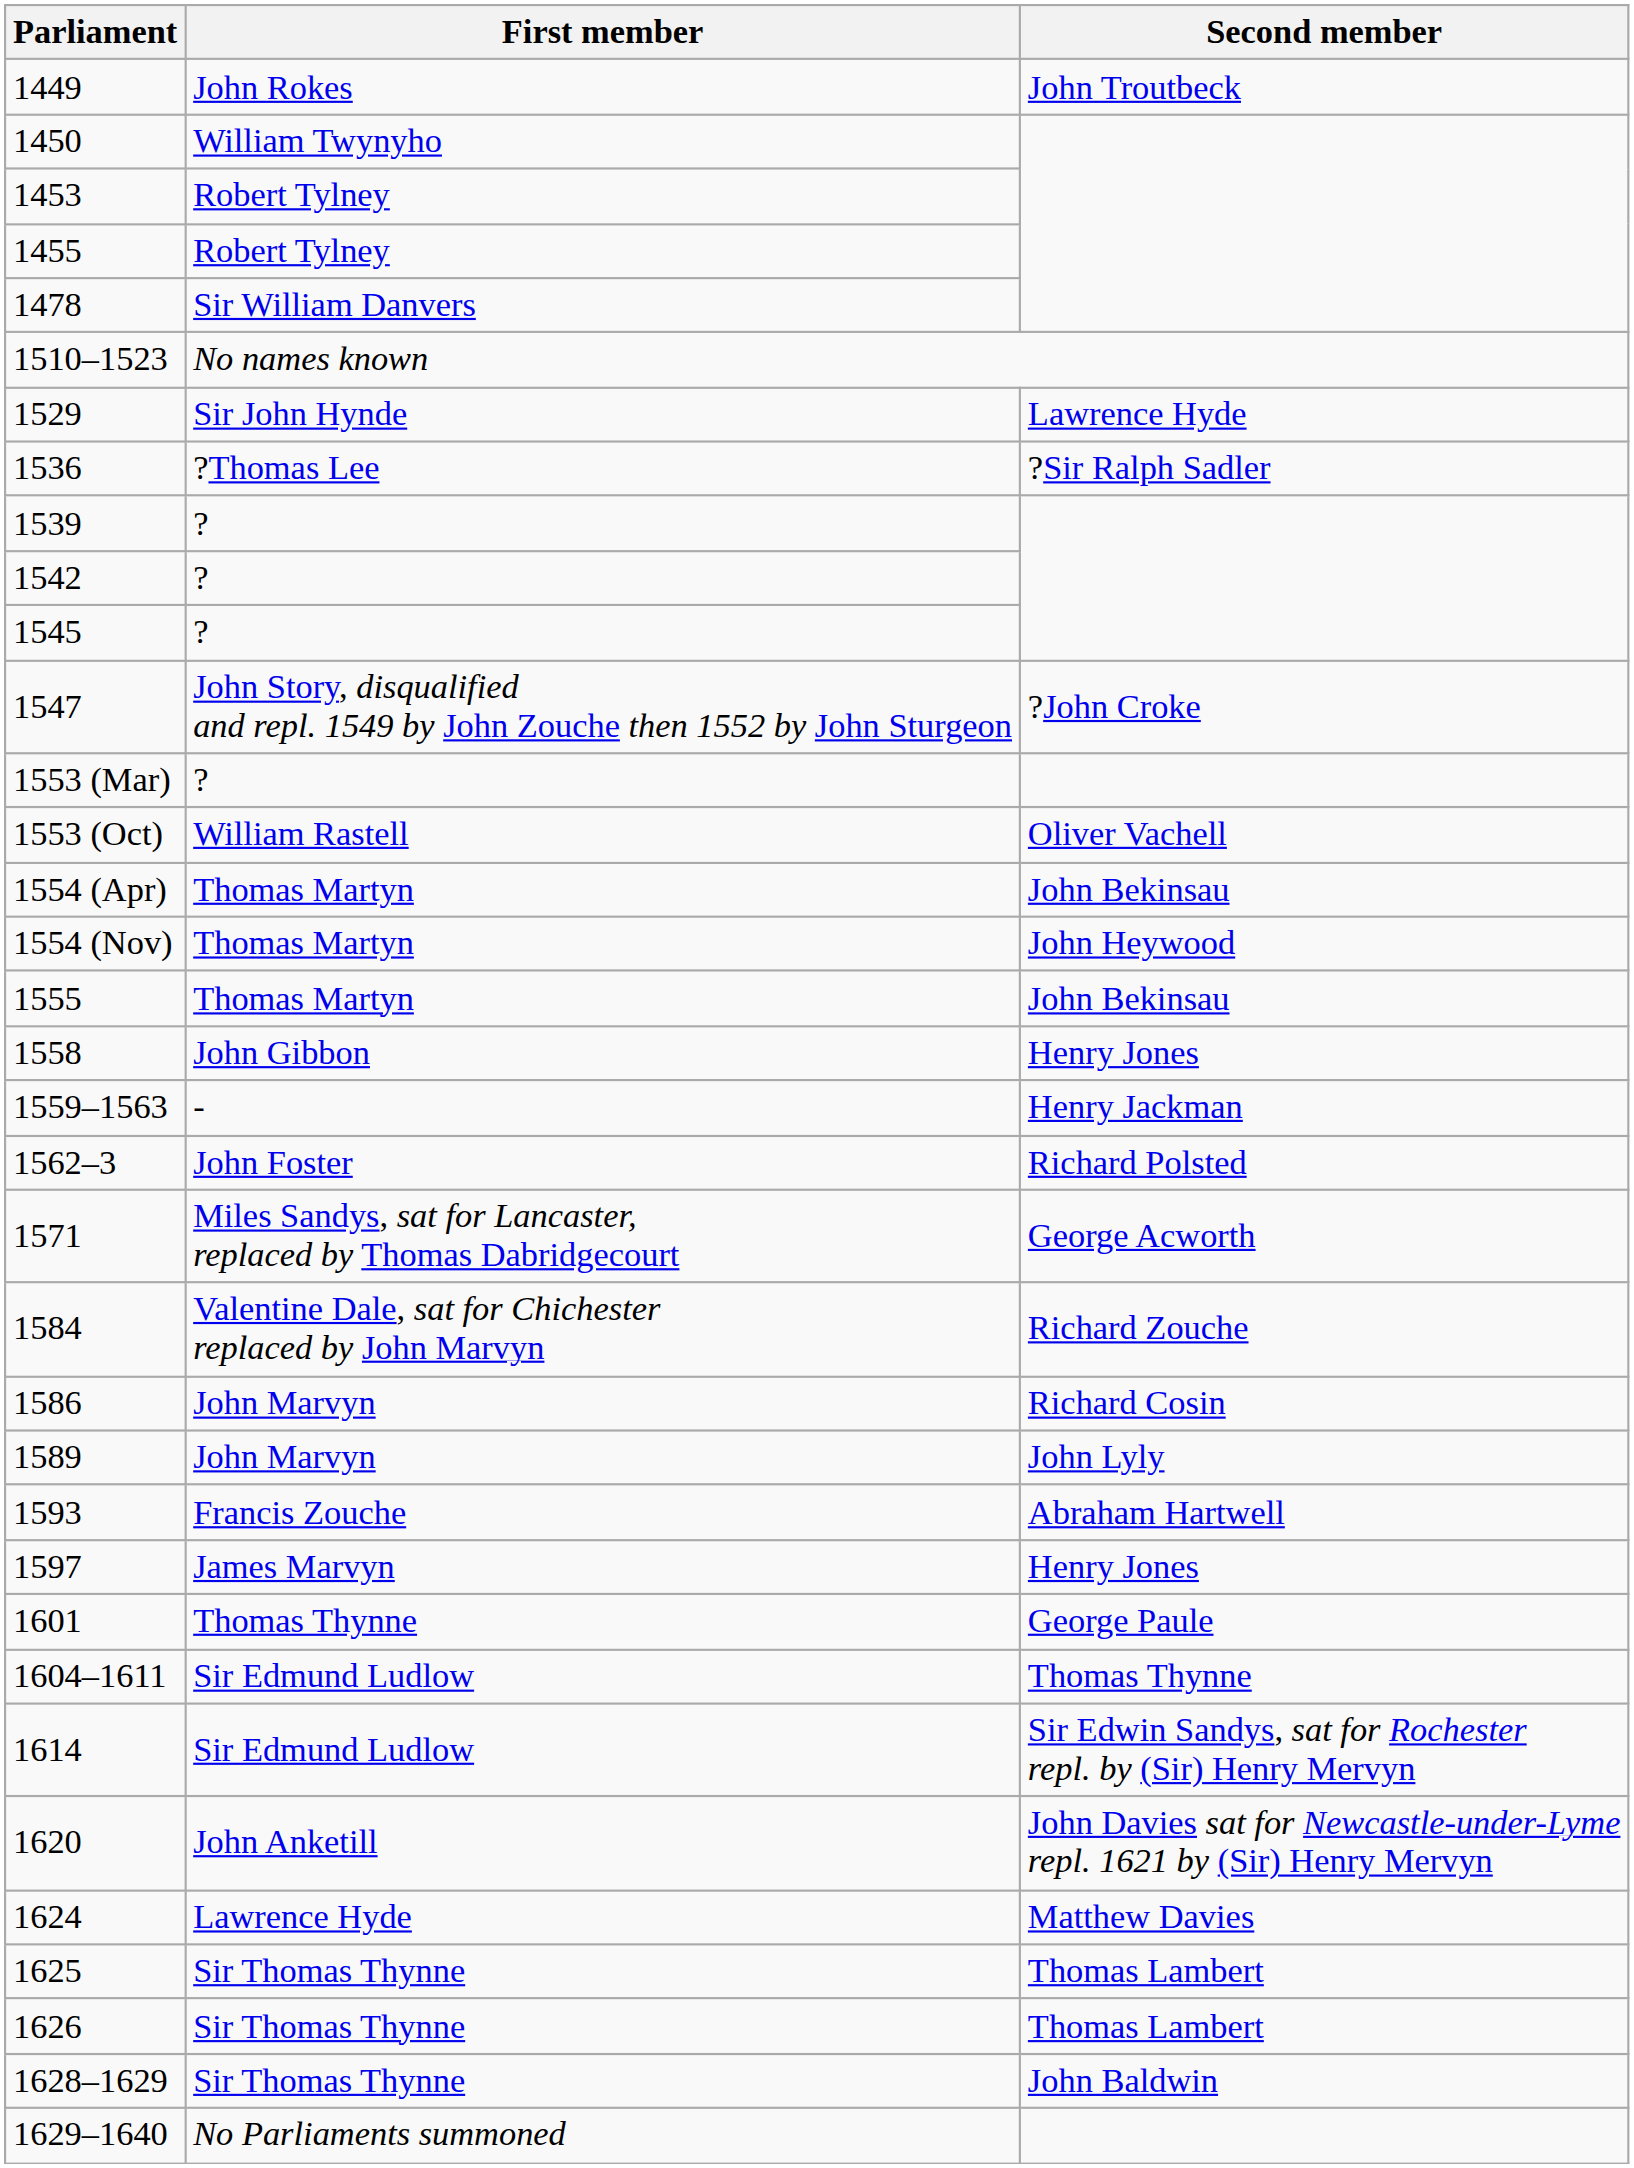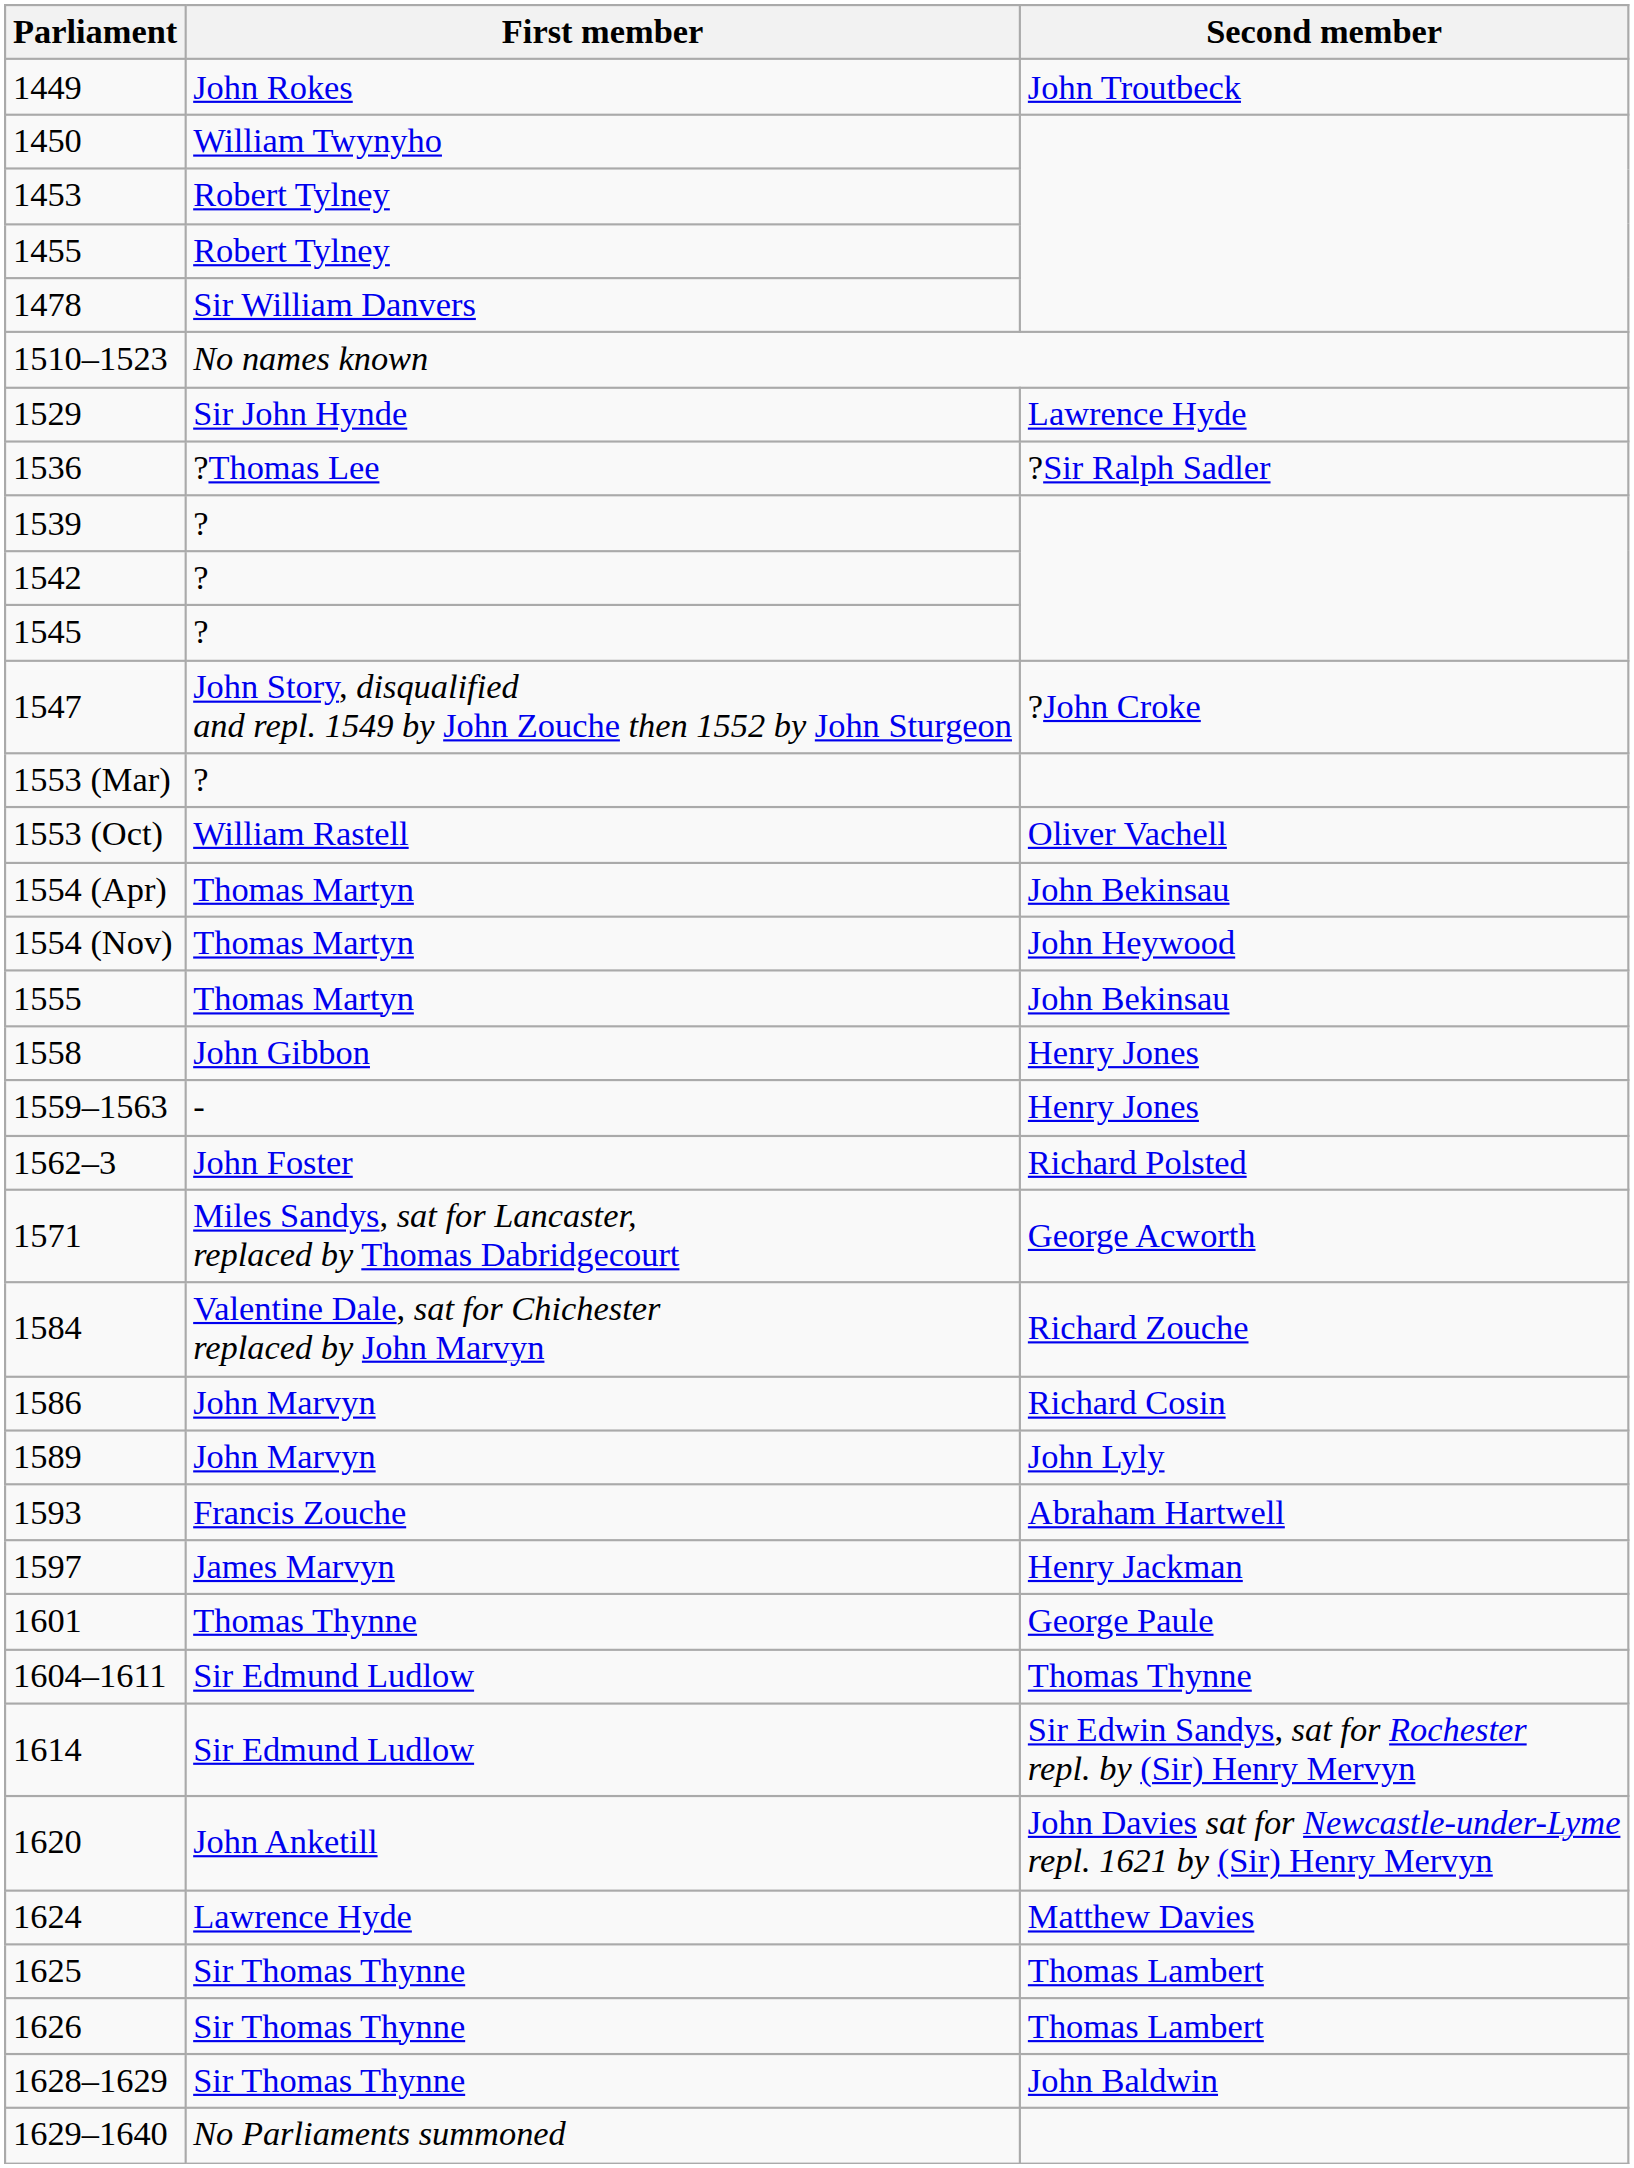 <table class="wikitable">
 <tr>
 <th>Parliament</th>
 <th>First member</th>
 <th>Second member</th>
 </tr>
 <tr>
 <td>1449</td>
 <td><a href='#'>John Rokes</a></td>
 <td><a href='#'>John Troutbeck</a></td>
 </tr>
 <tr>
 <td>1450</td>
 <td><a href='#'>William Twynyho</a></td>
 </tr>
 <tr>
 <td>1453</td>
 <td><a href='#'>Robert Tylney</a></td>
 </tr>
 <tr>
 <td>1455</td>
 <td><a href='#'>Robert Tylney</a></td>
 </tr>
 <tr>
 <td>1478</td>
 <td><a href='#'>Sir William Danvers</a></td>
 </tr>
 <tr>
 <td>1510–1523</td>
 <td colspan = "2"><em>No names known</em></td>
 </tr>
 <tr>
 <td>1529</td>
 <td><a href='#'>Sir John Hynde</a></td>
 <td><a href='#'>Lawrence Hyde</a></td>
 </tr>
 <tr>
 <td>1536</td>
 <td>?<a href='#'>Thomas Lee</a></td>
 <td>?<a href='#'>Sir Ralph Sadler</a></td>
 </tr>
 <tr>
 <td>1539</td>
 <td>?</td>
 </tr>
 <tr>
 <td>1542</td>
 <td>?</td>
 </tr>
 <tr>
 <td>1545</td>
 <td>?</td>
 </tr>
 <tr>
 <td>1547</td>
 <td><a href='#'>John Story</a>, <em>disqualified <br> and repl. 1549 by </em> <a href='#'>John Zouche</a> <em>then 1552 by</em> <a href='#'>John Sturgeon</a></td>
 <td>?<a href='#'>John Croke</a></td>
 </tr>
 <tr>
 <td>1553 (Mar)</td>
 <td>?</td>
 </tr>
 <tr>
 <td>1553 (Oct)</td>
 <td><a href='#'>William Rastell</a></td>
 <td><a href='#'>Oliver Vachell</a></td>
 </tr>
 <tr>
 <td>1554 (Apr)</td>
 <td><a href='#'>Thomas Martyn</a></td>
 <td><a href='#'>John Bekinsau</a></td>
 </tr>
 <tr>
 <td>1554 (Nov)</td>
 <td><a href='#'>Thomas Martyn</a></td>
 <td><a href='#'>John Heywood</a></td>
 </tr>
 <tr>
 <td>1555</td>
 <td><a href='#'>Thomas Martyn</a></td>
 <td><a href='#'>John Bekinsau</a></td>
 </tr>
 <tr>
 <td>1558</td>
 <td><a href='#'>John Gibbon</a></td>
 <td><a href='#'>Henry Jones</a></td>
 </tr>
 <tr>
 <td>1559–1563</td>
 <td>-</td>
-<td><a href='#'>Henry Jackman</a></td>
+<td><a href='#'>Henry Jones</a></td>
 </tr>
 <tr>
 <td>1562–3</td>
 <td><a href='#'>John Foster</a></td>
 <td><a href='#'>Richard Polsted</a></td>
 </tr>
 <tr>
 <td>1571</td>
 <td><a href='#'>Miles Sandys</a>, <em>sat for Lancaster,<br> replaced by</em> <a href='#'>Thomas Dabridgecourt</a></td>
 <td><a href='#'>George Acworth</a></td>
 </tr>
 <tr>
 <td>1584</td>
 <td><a href='#'>Valentine Dale</a>, <em>sat for Chichester <br> replaced by </em><a href='#'>John Marvyn</a></td>
 <td><a href='#'>Richard Zouche</a></td>
 </tr>
 <tr>
 <td>1586</td>
 <td><a href='#'>John Marvyn</a></td>
 <td><a href='#'>Richard Cosin</a></td>
 </tr>
 <tr>
 <td>1589</td>
 <td><a href='#'>John Marvyn</a></td>
 <td><a href='#'>John Lyly</a></td>
 </tr>
 <tr>
 <td>1593</td>
 <td><a href='#'>Francis Zouche</a></td>
 <td><a href='#'>Abraham Hartwell</a></td>
 </tr>
 <tr>
 <td>1597</td>
 <td><a href='#'>James Marvyn</a></td>
-<td><a href='#'>Henry Jones</a></td>
+<td><a href='#'>Henry Jackman</a></td>
 </tr>
 <tr>
 <td>1601</td>
 <td><a href='#'>Thomas Thynne</a></td>
 <td><a href='#'>George Paule</a></td>
 </tr>
 <tr>
 <td>1604–1611</td>
 <td><a href='#'>Sir Edmund Ludlow</a></td>
 <td><a href='#'>Thomas Thynne</a></td>
 </tr>
 <tr>
 <td>1614</td>
 <td><a href='#'>Sir Edmund Ludlow</a></td>
 <td><a href='#'>Sir Edwin Sandys</a>, <em>sat for <a href='#'>Rochester</a> <br> repl. by</em> <a href='#'>(Sir) Henry Mervyn</a></td>
 </tr>
 <tr>
 <td>1620</td>
 <td><a href='#'>John Anketill</a></td>
 <td><a href='#'>John Davies</a> <em>sat for <a href='#'>Newcastle-under-Lyme</a> <br> repl. 1621 by</em> <a href='#'>(Sir) Henry Mervyn</a></td>
 </tr>
 <tr>
 <td>1624</td>
 <td><a href='#'>Lawrence Hyde</a></td>
 <td><a href='#'>Matthew Davies</a></td>
 </tr>
 <tr>
 <td>1625</td>
 <td><a href='#'>Sir Thomas Thynne</a></td>
 <td><a href='#'>Thomas Lambert</a></td>
 </tr>
 <tr>
 <td>1626</td>
 <td><a href='#'>Sir Thomas Thynne</a></td>
 <td><a href='#'>Thomas Lambert</a></td>
 </tr>
 <tr>
 <td>1628–1629</td>
 <td><a href='#'>Sir Thomas Thynne</a></td>
 <td><a href='#'>John Baldwin</a></td>
 </tr>
 <tr>
 <td>1629–1640</td>
 <td colpan="2"><em>No Parliaments summoned</em></td>
 </tr>
 </table>
